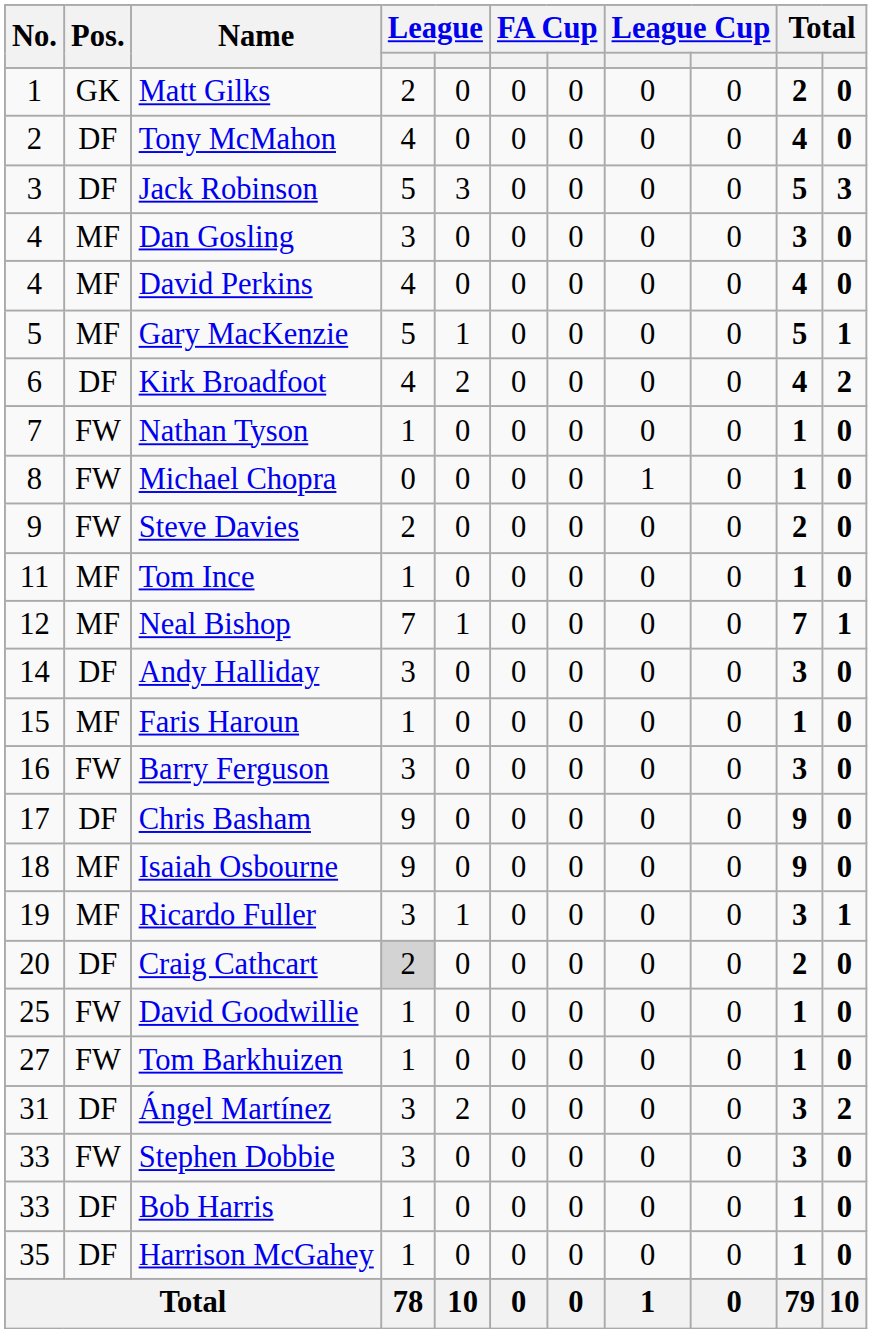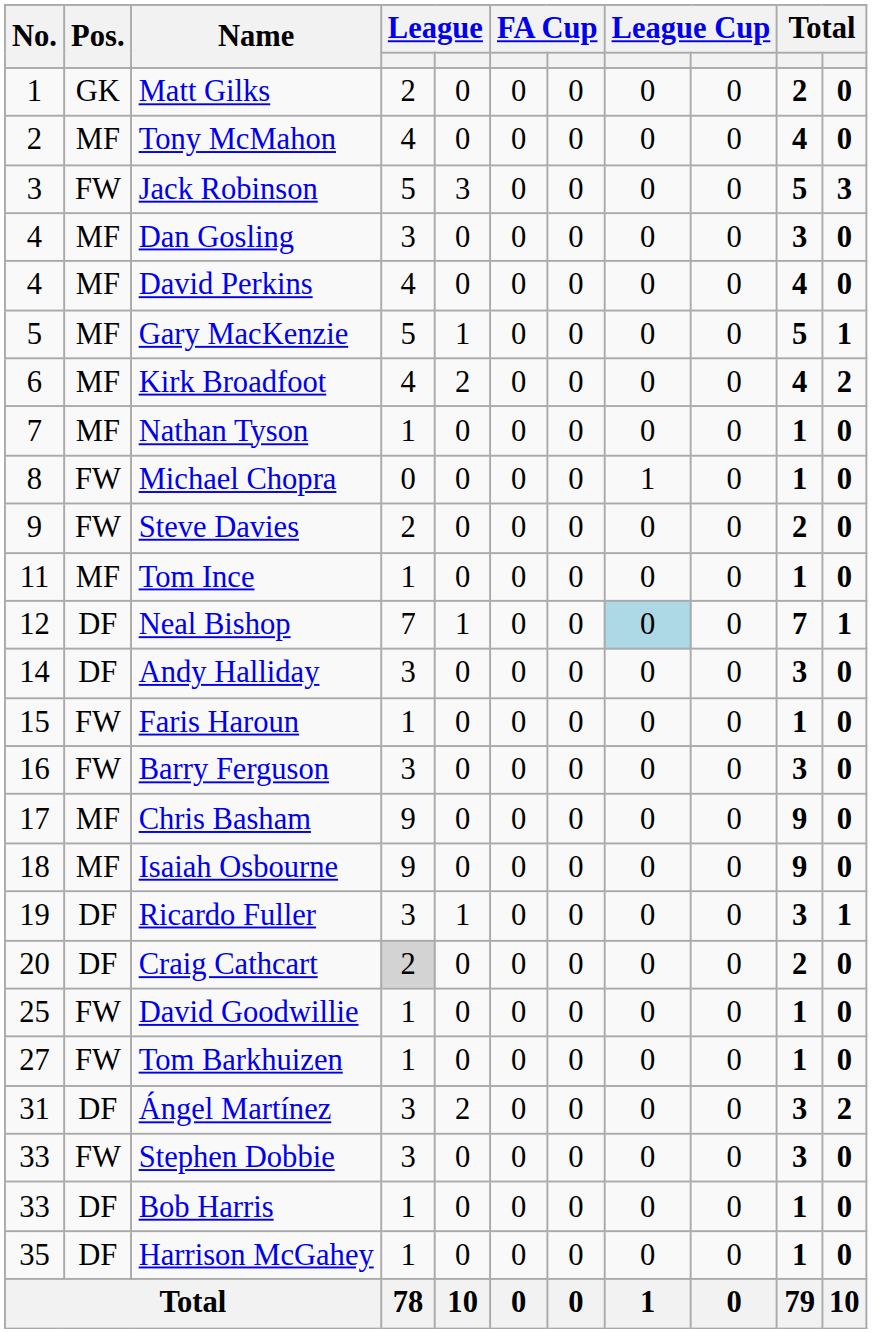 <table class="wikitable sortable" style="text-align: center;">
 <tr>
 <th rowspan="2">No.</th>
 <th rowspan="2">Pos.</th>
 <th rowspan="2">Name</th>
 <th colspan="2"><a href='#'>League</a></th>
 <th colspan="2"><a href='#'>FA Cup</a></th>
 <th colspan="2"><a href='#'>League Cup</a></th>
 <th colspan="2">Total</th>
 </tr>
 <tr>
 <th></th>
 <th></th>
 <th></th>
 <th></th>
 <th></th>
 <th></th>
 <th></th>
 <th></th>
 </tr>
 <tr>
 <td>1</td>
 <td>GK</td>
 <td align=left> <a href='#'>Matt Gilks</a></td>
 <td>2</td>
 <td>0</td>
 <td>0</td>
 <td>0</td>
 <td>0</td>
 <td>0</td>
 <td><strong>2</strong></td>
 <td><strong>0</strong></td>
 </tr>
 <tr>
 <td>2</td>
-<td>DF</td>
+<td>MF</td>
 <td align=left> <a href='#'>Tony McMahon</a></td>
 <td>4</td>
 <td>0</td>
 <td>0</td>
 <td>0</td>
 <td>0</td>
 <td>0</td>
 <td><strong>4</strong></td>
 <td><strong>0</strong></td>
 </tr>
 <tr>
 <td>3</td>
-<td>DF</td>
+<td>FW</td>
 <td align=left> <a href='#'>Jack Robinson</a></td>
 <td>5</td>
 <td>3</td>
 <td>0</td>
 <td>0</td>
 <td>0</td>
 <td>0</td>
 <td><strong>5</strong></td>
 <td><strong>3</strong></td>
 </tr>
 <tr>
 <td>4</td>
 <td>MF</td>
 <td align=left> <a href='#'>Dan Gosling</a></td>
 <td>3</td>
 <td>0</td>
 <td>0</td>
 <td>0</td>
 <td>0</td>
 <td>0</td>
 <td><strong>3</strong></td>
 <td><strong>0</strong></td>
 </tr>
 <tr>
 <td>4</td>
 <td>MF</td>
 <td align=left> <a href='#'>David Perkins</a></td>
 <td>4</td>
 <td>0</td>
 <td>0</td>
 <td>0</td>
 <td>0</td>
 <td>0</td>
 <td><strong>4</strong></td>
 <td><strong>0</strong></td>
 </tr>
 <tr>
 <td>5</td>
 <td>MF</td>
 <td align=left> <a href='#'>Gary MacKenzie</a></td>
 <td>5</td>
 <td>1</td>
 <td>0</td>
 <td>0</td>
 <td>0</td>
 <td>0</td>
 <td><strong>5</strong></td>
 <td><strong>1</strong></td>
 </tr>
 <tr>
 <td>6</td>
-<td>DF</td>
+<td>MF</td>
 <td align=left> <a href='#'>Kirk Broadfoot</a></td>
 <td>4</td>
 <td>2</td>
 <td>0</td>
 <td>0</td>
 <td>0</td>
 <td>0</td>
 <td><strong>4</strong></td>
 <td><strong>2</strong></td>
 </tr>
 <tr>
 <td>7</td>
-<td>FW</td>
+<td>MF</td>
 <td align=left> <a href='#'>Nathan Tyson</a></td>
 <td>1</td>
 <td>0</td>
 <td>0</td>
 <td>0</td>
 <td>0</td>
 <td>0</td>
 <td><strong>1</strong></td>
 <td><strong>0</strong></td>
 </tr>
 <tr>
 <td>8</td>
 <td>FW</td>
 <td align=left> <a href='#'>Michael Chopra</a></td>
 <td>0</td>
 <td>0</td>
 <td>0</td>
 <td>0</td>
 <td>1</td>
 <td>0</td>
 <td><strong>1</strong></td>
 <td><strong>0</strong></td>
 </tr>
 <tr>
 <td>9</td>
 <td>FW</td>
 <td align=left> <a href='#'>Steve Davies</a></td>
 <td>2</td>
 <td>0</td>
 <td>0</td>
 <td>0</td>
 <td>0</td>
 <td>0</td>
 <td><strong>2</strong></td>
 <td><strong>0</strong></td>
 </tr>
 <tr>
 <td>11</td>
 <td>MF</td>
 <td align=left> <a href='#'>Tom Ince</a></td>
 <td>1</td>
 <td>0</td>
 <td>0</td>
 <td>0</td>
 <td>0</td>
 <td>0</td>
 <td><strong>1</strong></td>
 <td><strong>0</strong></td>
 </tr>
 <tr>
 <td>12</td>
-<td>MF</td>
+<td>DF</td>
 <td align=left> <a href='#'>Neal Bishop</a></td>
 <td>7</td>
 <td>1</td>
 <td>0</td>
 <td>0</td>
-<td>0</td>
+<td style="background: lightblue;">0</td>
 <td>0</td>
 <td><strong>7</strong></td>
 <td><strong>1</strong></td>
 </tr>
 <tr>
 <td>14</td>
 <td>DF</td>
 <td align=left> <a href='#'>Andy Halliday</a></td>
 <td>3</td>
 <td>0</td>
 <td>0</td>
 <td>0</td>
 <td>0</td>
 <td>0</td>
 <td><strong>3</strong></td>
 <td><strong>0</strong></td>
 </tr>
 <tr>
 <td>15</td>
-<td>MF</td>
+<td>FW</td>
 <td align=left> <a href='#'>Faris Haroun</a></td>
 <td>1</td>
 <td>0</td>
 <td>0</td>
 <td>0</td>
 <td>0</td>
 <td>0</td>
 <td><strong>1</strong></td>
 <td><strong>0</strong></td>
 </tr>
 <tr>
 <td>16</td>
 <td>FW</td>
 <td align=left> <a href='#'>Barry Ferguson</a></td>
 <td>3</td>
 <td>0</td>
 <td>0</td>
 <td>0</td>
 <td>0</td>
 <td>0</td>
 <td><strong>3</strong></td>
 <td><strong>0</strong></td>
 </tr>
 <tr>
 <td>17</td>
-<td>DF</td>
+<td>MF</td>
 <td align=left> <a href='#'>Chris Basham</a></td>
 <td>9</td>
 <td>0</td>
 <td>0</td>
 <td>0</td>
 <td>0</td>
 <td>0</td>
 <td><strong>9</strong></td>
 <td><strong>0</strong></td>
 </tr>
 <tr>
 <td>18</td>
 <td>MF</td>
 <td align=left> <a href='#'>Isaiah Osbourne</a></td>
 <td>9</td>
 <td>0</td>
 <td>0</td>
 <td>0</td>
 <td>0</td>
 <td>0</td>
 <td><strong>9</strong></td>
 <td><strong>0</strong></td>
 </tr>
 <tr>
 <td>19</td>
-<td>MF</td>
+<td>DF</td>
 <td align=left> <a href='#'>Ricardo Fuller</a></td>
 <td>3</td>
 <td>1</td>
 <td>0</td>
 <td>0</td>
 <td>0</td>
 <td>0</td>
 <td><strong>3</strong></td>
 <td><strong>1</strong></td>
 </tr>
 <tr>
 <td>20</td>
 <td>DF</td>
 <td align=left> <a href='#'>Craig Cathcart</a></td>
 <td style="background: lightgrey;">2</td>
 <td>0</td>
 <td>0</td>
 <td>0</td>
 <td>0</td>
 <td>0</td>
 <td><strong>2</strong></td>
 <td><strong>0</strong></td>
 </tr>
 <tr>
 <td>25</td>
 <td>FW</td>
 <td align=left> <a href='#'>David Goodwillie</a></td>
 <td>1</td>
 <td>0</td>
 <td>0</td>
 <td>0</td>
 <td>0</td>
 <td>0</td>
 <td><strong>1</strong></td>
 <td><strong>0</strong></td>
 </tr>
 <tr>
 <td>27</td>
 <td>FW</td>
 <td align=left> <a href='#'>Tom Barkhuizen</a></td>
 <td>1</td>
 <td>0</td>
 <td>0</td>
 <td>0</td>
 <td>0</td>
 <td>0</td>
 <td><strong>1</strong></td>
 <td><strong>0</strong></td>
 </tr>
 <tr>
 <td>31</td>
 <td>DF</td>
 <td align=left> <a href='#'>Ángel Martínez</a></td>
 <td>3</td>
 <td>2</td>
 <td>0</td>
 <td>0</td>
 <td>0</td>
 <td>0</td>
 <td><strong>3</strong></td>
 <td><strong>2</strong></td>
 </tr>
 <tr>
 <td>33</td>
 <td>FW</td>
 <td align=left> <a href='#'>Stephen Dobbie</a></td>
 <td>3</td>
 <td>0</td>
 <td>0</td>
 <td>0</td>
 <td>0</td>
 <td>0</td>
 <td><strong>3</strong></td>
 <td><strong>0</strong></td>
 </tr>
 <tr>
 <td>33</td>
 <td>DF</td>
 <td align=left> <a href='#'>Bob Harris</a></td>
 <td>1</td>
 <td>0</td>
 <td>0</td>
 <td>0</td>
 <td>0</td>
 <td>0</td>
 <td><strong>1</strong></td>
 <td><strong>0</strong></td>
 </tr>
 <tr>
 <td>35</td>
 <td>DF</td>
 <td align=left> <a href='#'>Harrison McGahey</a></td>
 <td>1</td>
 <td>0</td>
 <td>0</td>
 <td>0</td>
 <td>0</td>
 <td>0</td>
 <td><strong>1</strong></td>
 <td><strong>0</strong></td>
 </tr>
 <tr>
 <th colspan=3>Total</th>
 <th>78</th>
 <th>10</th>
 <th>0</th>
 <th>0</th>
 <th>1</th>
 <th>0</th>
 <th>79</th>
 <th>10</th>
 </tr>
 </table>
